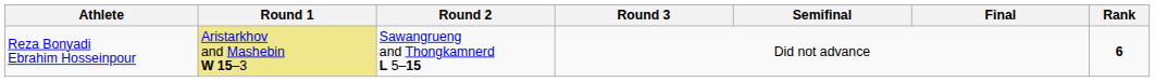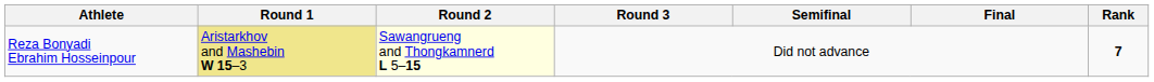 <table class="wikitable" width="98%" style="text-align:left; font-size:90%">
 <tr>
 <th width="13%">Athlete</th>
 <th width="12%">Round 1</th>
 <th width="12%">Round 2</th>
 <th width="12%">Round 3</th>
 <th width="12%">Semifinal</th>
 <th width="12%">Final</th>
 <th width="4%">Rank</th>
 </tr>
 <tr>
 <td><a href='#'>Reza Bonyadi</a><br><a href='#'>Ebrahim Hosseinpour</a></td>
 <td style="background: khaki;"> <a href='#'>Aristarkhov</a><br>and <a href='#'>Mashebin</a><br><strong>W</strong> <strong>15</strong>–3</td>
-<td> <a href='#'>Sawangrueng</a><br>and <a href='#'>Thongkamnerd</a><br><strong>L</strong> 5–<strong>15</strong></td>
+<td style="background: lightyellow;"> <a href='#'>Sawangrueng</a><br>and <a href='#'>Thongkamnerd</a><br><strong>L</strong> 5–<strong>15</strong></td>
 <td colspan=3  align=center>Did not advance</td>
-<td align=center><strong>6</strong></td>
+<td align=center><strong>7</strong></td>
 </tr>
 </table>
